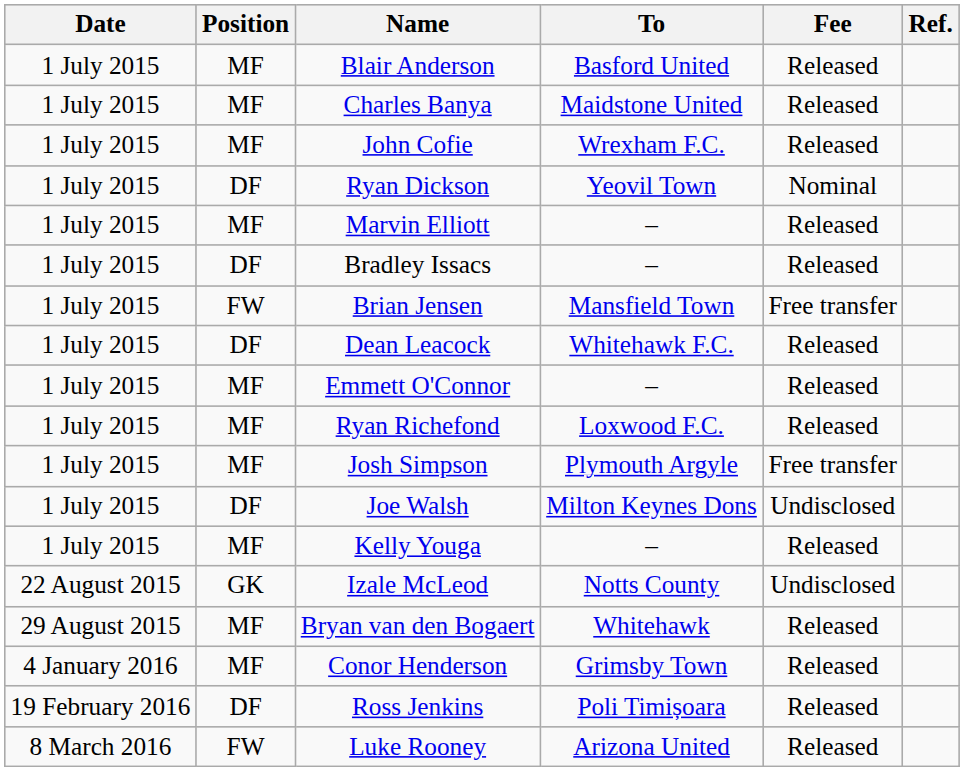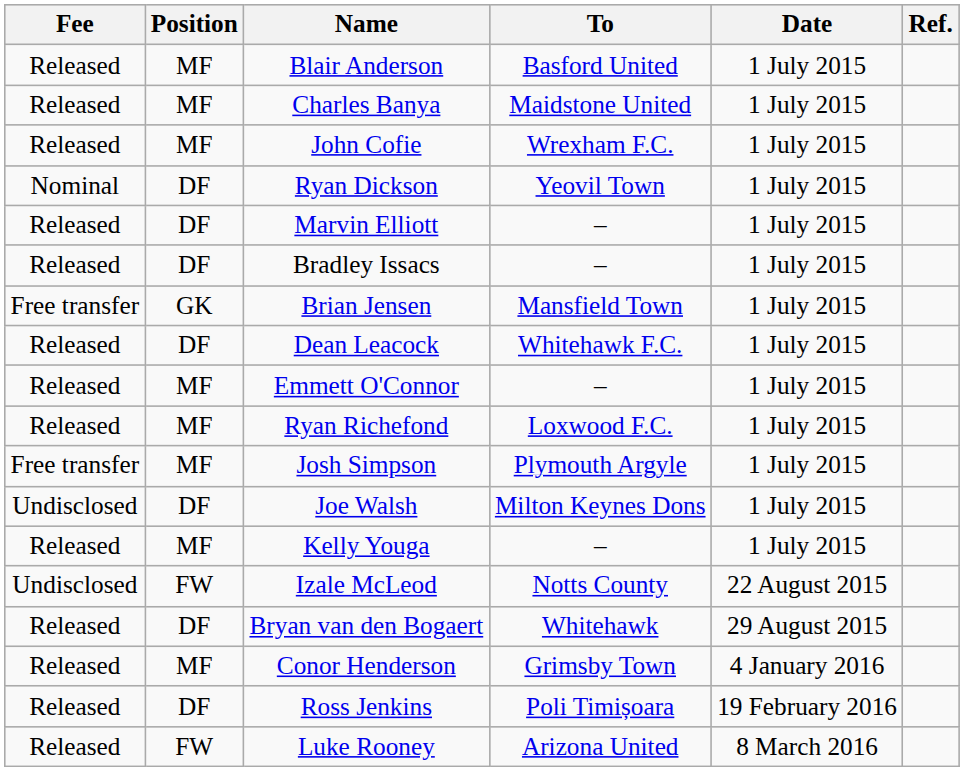 <table class="wikitable" style="text-align:center;">
 <tr>
-<th>Date</th>
+<th>Fee</th>
 <th>Position</th>
 <th>Name</th>
 <th>To</th>
-<th>Fee</th>
+<th>Date</th>
 <th>Ref.</th>
 </tr>
 <tr>
-<td>1 July 2015</td>
+<td>Released</td>
 <td>MF</td>
 <td><a href='#'>Blair Anderson</a></td>
 <td><a href='#'>Basford United</a></td>
-<td>Released</td>
+<td>1 July 2015</td>
 <td></td>
 </tr>
 <tr>
-<td>1 July 2015</td>
+<td>Released</td>
 <td>MF</td>
 <td><a href='#'>Charles Banya</a></td>
 <td><a href='#'>Maidstone United</a></td>
-<td>Released</td>
+<td>1 July 2015</td>
 <td> </td>
 </tr>
 <tr>
-<td>1 July 2015</td>
+<td>Released</td>
 <td>MF</td>
 <td><a href='#'>John Cofie</a></td>
 <td><a href='#'>Wrexham F.C.</a></td>
-<td>Released</td>
+<td>1 July 2015</td>
 <td> </td>
 </tr>
 <tr>
-<td>1 July 2015</td>
+<td>Nominal</td>
 <td>DF</td>
 <td><a href='#'>Ryan Dickson</a></td>
 <td><a href='#'>Yeovil Town</a></td>
-<td>Nominal</td>
+<td>1 July 2015</td>
 <td></td>
 </tr>
 <tr>
-<td>1 July 2015</td>
-<td>MF</td>
+<td>Released</td>
+<td>DF</td>
 <td><a href='#'>Marvin Elliott</a></td>
 <td>–</td>
-<td>Released</td>
+<td>1 July 2015</td>
 <td></td>
 </tr>
 <tr>
-<td>1 July 2015</td>
+<td>Released</td>
 <td>DF</td>
 <td>Bradley Issacs</td>
 <td>–</td>
-<td>Released</td>
+<td>1 July 2015</td>
 <td></td>
 </tr>
 <tr>
-<td>1 July 2015</td>
-<td>FW</td>
+<td>Free transfer</td>
+<td>GK</td>
 <td><a href='#'>Brian Jensen</a></td>
 <td><a href='#'>Mansfield Town</a></td>
-<td>Free transfer</td>
+<td>1 July 2015</td>
 <td></td>
 </tr>
 <tr>
-<td>1 July 2015</td>
+<td>Released</td>
 <td>DF</td>
 <td><a href='#'>Dean Leacock</a></td>
 <td><a href='#'>Whitehawk F.C.</a></td>
-<td>Released</td>
+<td>1 July 2015</td>
 <td></td>
 </tr>
 <tr>
-<td>1 July 2015</td>
+<td>Released</td>
 <td>MF</td>
 <td><a href='#'>Emmett O'Connor</a></td>
 <td>–</td>
-<td>Released</td>
+<td>1 July 2015</td>
 <td></td>
 </tr>
 <tr>
-<td>1 July 2015</td>
+<td>Released</td>
 <td>MF</td>
 <td><a href='#'>Ryan Richefond</a></td>
 <td><a href='#'>Loxwood F.C.</a></td>
-<td>Released</td>
+<td>1 July 2015</td>
 <td></td>
 </tr>
 <tr>
-<td>1 July 2015</td>
+<td>Free transfer</td>
 <td>MF</td>
 <td><a href='#'>Josh Simpson</a></td>
 <td><a href='#'>Plymouth Argyle</a></td>
-<td>Free transfer</td>
+<td>1 July 2015</td>
 <td></td>
 </tr>
 <tr>
-<td>1 July 2015</td>
+<td>Undisclosed</td>
 <td>DF</td>
 <td><a href='#'>Joe Walsh</a></td>
 <td><a href='#'>Milton Keynes Dons</a></td>
-<td>Undisclosed</td>
+<td>1 July 2015</td>
 <td></td>
 </tr>
 <tr>
-<td>1 July 2015</td>
+<td>Released</td>
 <td>MF</td>
 <td><a href='#'>Kelly Youga</a></td>
 <td>–</td>
-<td>Released</td>
+<td>1 July 2015</td>
 <td></td>
 </tr>
 <tr>
-<td>22 August 2015</td>
-<td>GK</td>
+<td>Undisclosed</td>
+<td>FW</td>
 <td><a href='#'>Izale McLeod</a></td>
 <td><a href='#'>Notts County</a></td>
-<td>Undisclosed</td>
+<td>22 August 2015</td>
 <td></td>
 </tr>
 <tr>
-<td>29 August 2015</td>
-<td>MF</td>
+<td>Released</td>
+<td>DF</td>
 <td><a href='#'>Bryan van den Bogaert</a></td>
 <td><a href='#'>Whitehawk</a></td>
-<td>Released</td>
+<td>29 August 2015</td>
 <td></td>
 </tr>
 <tr>
-<td>4 January 2016</td>
+<td>Released</td>
 <td>MF</td>
 <td><a href='#'>Conor Henderson</a></td>
 <td><a href='#'>Grimsby Town</a></td>
-<td>Released</td>
+<td>4 January 2016</td>
 <td></td>
 </tr>
 <tr>
-<td>19 February 2016</td>
+<td>Released</td>
 <td>DF</td>
 <td><a href='#'>Ross Jenkins</a></td>
 <td><a href='#'>Poli Timișoara</a></td>
-<td>Released</td>
+<td>19 February 2016</td>
 <td></td>
 </tr>
 <tr>
-<td>8 March 2016</td>
+<td>Released</td>
 <td>FW</td>
 <td><a href='#'>Luke Rooney</a></td>
 <td><a href='#'>Arizona United</a></td>
-<td>Released</td>
+<td>8 March 2016</td>
 <td></td>
 </tr>
 </table>
